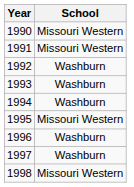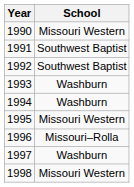 <table class="wikitable" style="text-align:center">
 <tr>
 <th>Year</th>
 <th>School</th>
 </tr>
 <tr>
 <td>1990</td>
 <td>Missouri Western</td>
 </tr>
 <tr>
 <td>1991</td>
-<td>Missouri Western</td>
+<td>Southwest Baptist</td>
 </tr>
 <tr>
 <td>1992</td>
-<td>Washburn</td>
+<td>Southwest Baptist</td>
 </tr>
 <tr>
 <td>1993</td>
 <td>Washburn</td>
 </tr>
 <tr>
 <td>1994</td>
 <td>Washburn</td>
 </tr>
 <tr>
 <td>1995</td>
 <td>Missouri Western</td>
 </tr>
 <tr>
 <td>1996</td>
-<td>Washburn</td>
+<td>Missouri–Rolla</td>
 </tr>
 <tr>
 <td>1997</td>
 <td>Washburn</td>
 </tr>
 <tr>
 <td>1998</td>
 <td>Missouri Western</td>
 </tr>
 </table>
